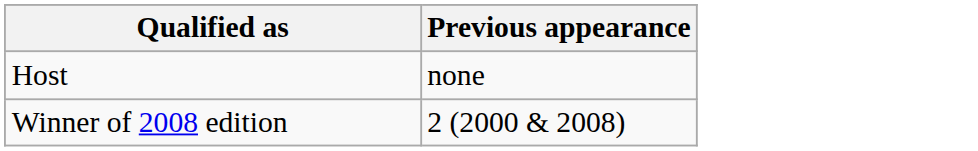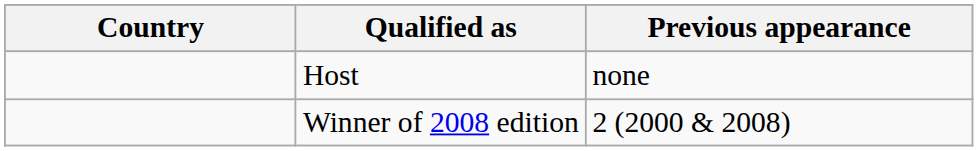 <table class="wikitable sortable">
 <tr>
+<th width=150px>Country</th>
 <th>Qualified as</th>
 <th width=40%>Previous appearance</th>
 </tr>
 <tr>
+<td></td>
 <td>Host</td>
 <td>none</td>
 </tr>
 <tr>
+<td></td>
 <td>Winner of <a href='#'>2008</a> edition</td>
 <td>2 (2000 & 2008)</td>
 </tr>
 </table>
